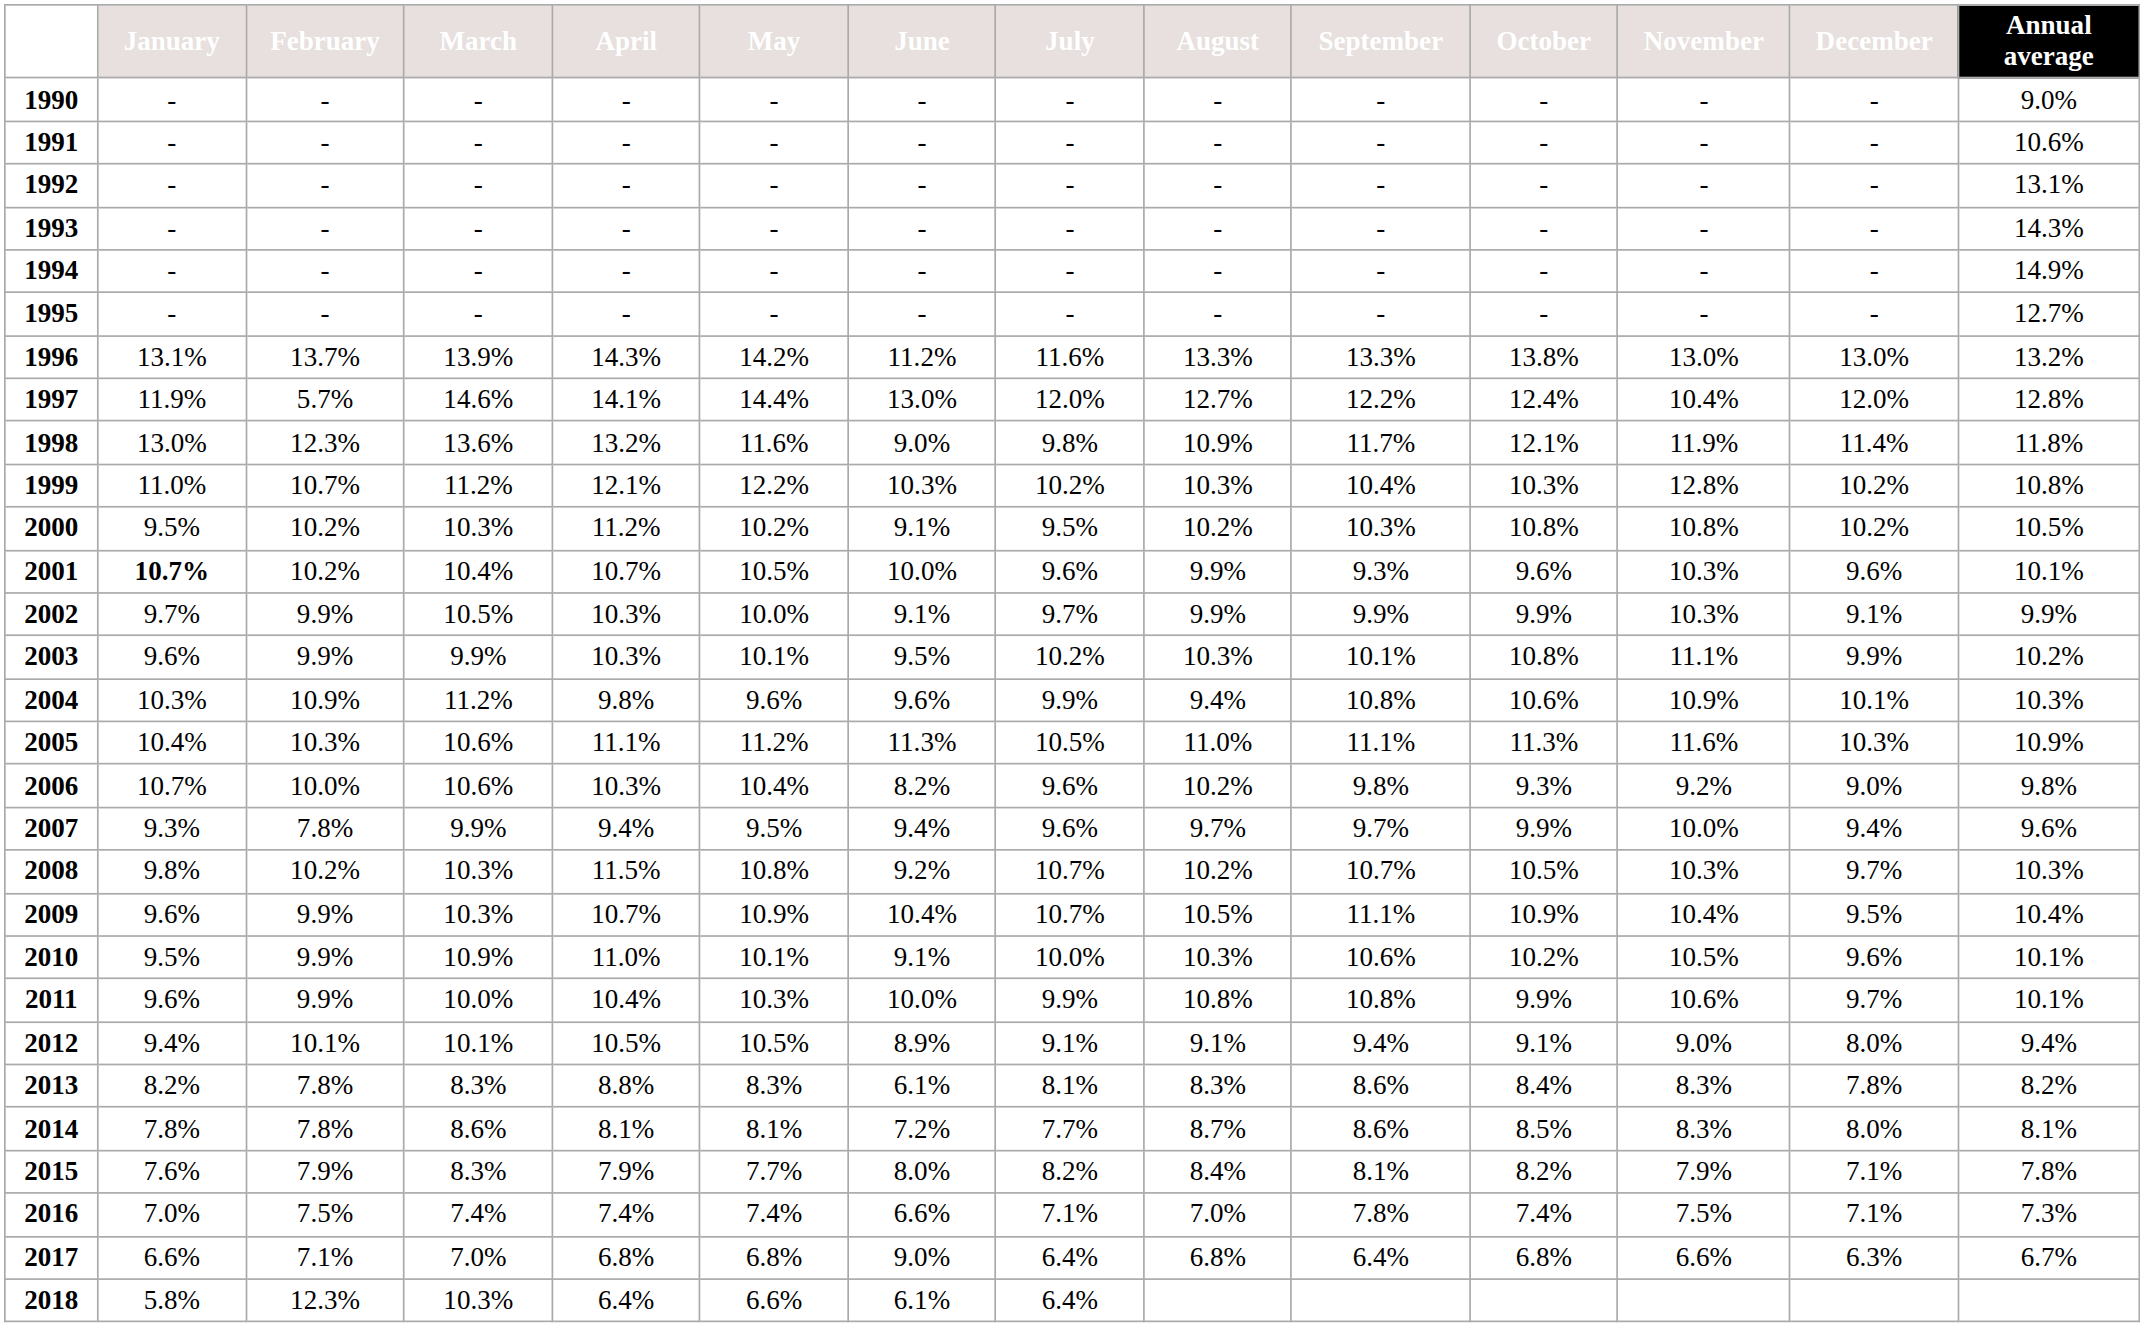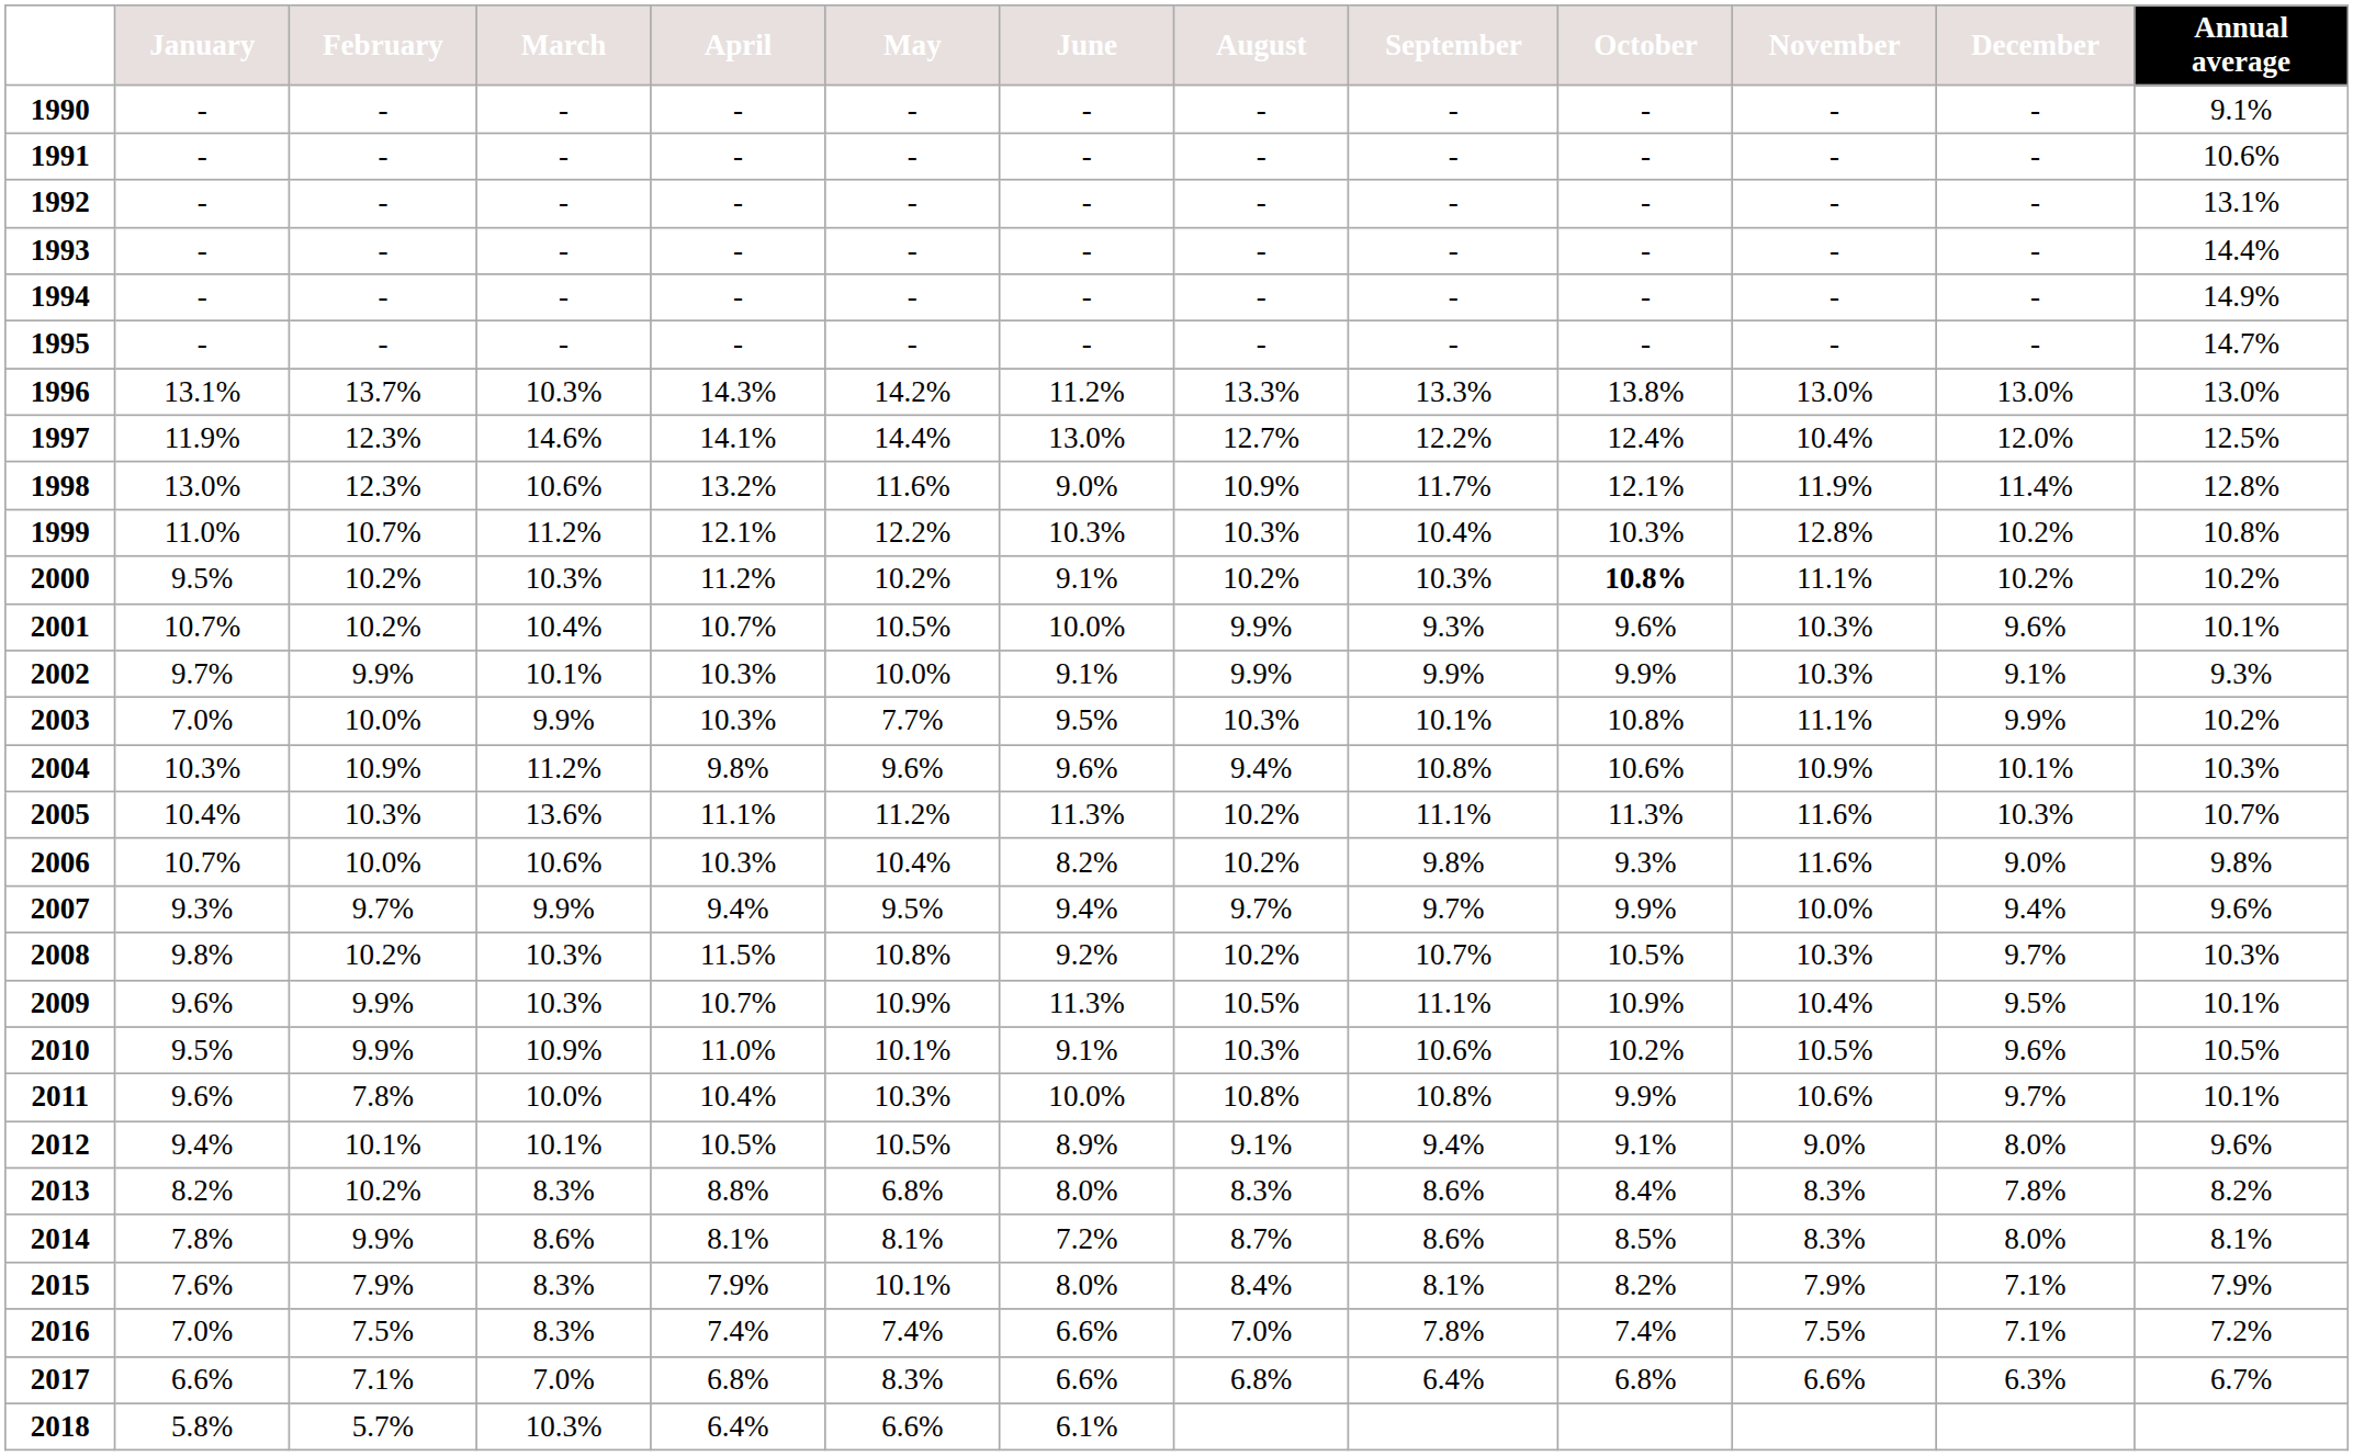 <table class="wikitable" style="width:100%; margin:auto; background:#ffffff;">
 <tr>
 <th style="background:#FFFFFF; color:#FFFFFF;" width="35px"></th>
 <th style="background:#E7E0DE; color:#FFFFFF;" width="60px">January</th>
 <th style="background:#E7E0DE; color:#FFFFFF;" width="60px">February</th>
 <th style="background:#E7E0DE; color:#FFFFFF;" width="60px">March</th>
 <th style="background:#E7E0DE; color:#FFFFFF;" width="60px">April</th>
 <th style="background:#E7E0DE; color:#FFFFFF;" width="60px">May</th>
 <th style="background:#E7E0DE; color:#FFFFFF;" width="60px">June</th>
-<th style="background:#E7E0DE; color:#FFFFFF;" width="60px">July</th>
 <th style="background:#E7E0DE; color:#FFFFFF;" width="60px">August</th>
 <th style="background:#E7E0DE; color:#FFFFFF;" width="60px">September</th>
 <th style="background:#E7E0DE; color:#FFFFFF;" width="60px">October</th>
 <th style="background:#E7E0DE; color:#FFFFFF;" width="60px">November</th>
 <th style="background:#E7E0DE; color:#FFFFFF;" width="60px">December</th>
 <th style="background:#000000; color:#FFFFFF;" width="75px">Annual average</th>
 </tr>
 <tr align="center">
 <td><strong>1990</strong></td>
 <td>-</td>
 <td>-</td>
 <td>-</td>
 <td>-</td>
 <td>-</td>
 <td>-</td>
 <td>-</td>
 <td>-</td>
 <td>-</td>
 <td>-</td>
 <td>-</td>
-<td>-</td>
-<td>9.0%</td>
+<td>9.1%</td>
 </tr>
 <tr align="center">
 <td><strong>1991</strong></td>
-<td>-</td>
 <td>-</td>
 <td>-</td>
 <td>-</td>
 <td>-</td>
 <td>-</td>
 <td>-</td>
 <td>-</td>
 <td>-</td>
 <td>-</td>
 <td>-</td>
 <td>-</td>
 <td> 10.6%</td>
 </tr>
 <tr align="center">
 <td><strong>1992</strong></td>
 <td>-</td>
 <td>-</td>
 <td>-</td>
 <td>-</td>
 <td>-</td>
 <td>-</td>
 <td>-</td>
 <td>-</td>
 <td>-</td>
 <td>-</td>
 <td>-</td>
-<td>-</td>
 <td> 13.1%</td>
 </tr>
 <tr align="center">
 <td><strong>1993</strong></td>
 <td>-</td>
 <td>-</td>
 <td>-</td>
 <td>-</td>
 <td>-</td>
 <td>-</td>
 <td>-</td>
 <td>-</td>
 <td>-</td>
 <td>-</td>
 <td>-</td>
-<td>-</td>
-<td> 14.3%</td>
+<td> 14.4%</td>
 </tr>
 <tr align="center">
 <td><strong>1994</strong></td>
-<td>-</td>
 <td>-</td>
 <td>-</td>
 <td>-</td>
 <td>-</td>
 <td>-</td>
 <td>-</td>
 <td>-</td>
 <td>-</td>
 <td>-</td>
 <td>-</td>
 <td>-</td>
 <td> 14.9%</td>
 </tr>
 <tr align="center">
 <td><strong>1995</strong></td>
 <td>-</td>
 <td>-</td>
 <td>-</td>
 <td>-</td>
 <td>-</td>
 <td>-</td>
 <td>-</td>
 <td>-</td>
 <td>-</td>
 <td>-</td>
 <td>-</td>
-<td>-</td>
-<td> 12.7%</td>
+<td> 14.7%</td>
 </tr>
 <tr align="center">
 <td><strong>1996</strong></td>
 <td>13.1%</td>
 <td>13.7%</td>
-<td>13.9%</td>
+<td>10.3%</td>
 <td>14.3%</td>
 <td>14.2%</td>
 <td>11.2%</td>
-<td>11.6%</td>
 <td>13.3%</td>
 <td>13.3%</td>
 <td>13.8%</td>
 <td>13.0%</td>
 <td>13.0%</td>
-<td> 13.2%</td>
+<td> 13.0%</td>
 </tr>
 <tr align="center">
 <td><strong>1997</strong></td>
 <td>11.9%</td>
-<td>5.7%</td>
+<td>12.3%</td>
 <td>14.6%</td>
 <td>14.1%</td>
 <td>14.4%</td>
 <td>13.0%</td>
-<td>12.0%</td>
 <td>12.7%</td>
 <td>12.2%</td>
 <td>12.4%</td>
 <td>10.4%</td>
 <td>12.0%</td>
-<td> 12.8%</td>
+<td> 12.5%</td>
 </tr>
 <tr align="center">
 <td><strong>1998</strong></td>
 <td>13.0%</td>
 <td>12.3%</td>
-<td>13.6%</td>
+<td>10.6%</td>
 <td>13.2%</td>
 <td>11.6%</td>
 <td>9.0%</td>
-<td>9.8%</td>
 <td>10.9%</td>
 <td>11.7%</td>
 <td>12.1%</td>
 <td>11.9%</td>
 <td>11.4%</td>
-<td> 11.8%</td>
+<td> 12.8%</td>
 </tr>
 <tr align="center">
 <td><strong>1999</strong></td>
 <td>11.0%</td>
 <td>10.7%</td>
 <td>11.2%</td>
 <td>12.1%</td>
 <td>12.2%</td>
 <td>10.3%</td>
-<td>10.2%</td>
 <td>10.3%</td>
 <td>10.4%</td>
 <td>10.3%</td>
 <td>12.8%</td>
 <td>10.2%</td>
 <td> 10.8%</td>
 </tr>
 <tr align="center">
 <td><strong>2000</strong></td>
 <td>9.5%</td>
 <td>10.2%</td>
 <td>10.3%</td>
 <td>11.2%</td>
 <td>10.2%</td>
 <td>9.1%</td>
-<td>9.5%</td>
 <td>10.2%</td>
 <td>10.3%</td>
-<td>10.8%</td>
-<td>10.8%</td>
+<td><strong>10.8%</strong></td>
+<td>11.1%</td>
 <td>10.2%</td>
-<td> 10.5%</td>
+<td> 10.2%</td>
 </tr>
 <tr align="center">
 <td><strong>2001</strong></td>
-<td><strong>10.7%</strong></td>
+<td>10.7%</td>
 <td>10.2%</td>
 <td>10.4%</td>
 <td>10.7%</td>
 <td>10.5%</td>
 <td>10.0%</td>
-<td>9.6%</td>
 <td>9.9%</td>
 <td>9.3%</td>
 <td>9.6%</td>
 <td>10.3%</td>
 <td>9.6%</td>
 <td> 10.1%</td>
 </tr>
 <tr align="center">
 <td><strong>2002</strong></td>
 <td>9.7%</td>
 <td>9.9%</td>
-<td>10.5%</td>
+<td>10.1%</td>
 <td>10.3%</td>
 <td>10.0%</td>
 <td>9.1%</td>
-<td>9.7%</td>
 <td>9.9%</td>
 <td>9.9%</td>
 <td>9.9%</td>
 <td>10.3%</td>
 <td>9.1%</td>
-<td> 9.9%</td>
+<td> 9.3%</td>
 </tr>
 <tr align="center">
 <td><strong>2003</strong></td>
-<td>9.6%</td>
-<td>9.9%</td>
+<td>7.0%</td>
+<td>10.0%</td>
 <td>9.9%</td>
 <td>10.3%</td>
-<td>10.1%</td>
+<td>7.7%</td>
 <td>9.5%</td>
-<td>10.2%</td>
 <td>10.3%</td>
 <td>10.1%</td>
 <td>10.8%</td>
 <td>11.1%</td>
 <td>9.9%</td>
 <td> 10.2%</td>
 </tr>
 <tr align="center">
 <td><strong>2004</strong></td>
 <td>10.3%</td>
 <td>10.9%</td>
 <td>11.2%</td>
 <td>9.8%</td>
 <td>9.6%</td>
 <td>9.6%</td>
-<td>9.9%</td>
 <td>9.4%</td>
 <td>10.8%</td>
 <td>10.6%</td>
 <td>10.9%</td>
 <td>10.1%</td>
 <td> 10.3%</td>
 </tr>
 <tr align="center">
 <td><strong>2005</strong></td>
 <td>10.4%</td>
 <td>10.3%</td>
-<td>10.6%</td>
+<td>13.6%</td>
 <td>11.1%</td>
 <td>11.2%</td>
 <td>11.3%</td>
-<td>10.5%</td>
-<td>11.0%</td>
+<td>10.2%</td>
 <td>11.1%</td>
 <td>11.3%</td>
 <td>11.6%</td>
 <td>10.3%</td>
-<td> 10.9%</td>
+<td> 10.7%</td>
 </tr>
 <tr align="center">
 <td><strong>2006</strong></td>
 <td>10.7%</td>
 <td>10.0%</td>
 <td>10.6%</td>
 <td>10.3%</td>
 <td>10.4%</td>
 <td>8.2%</td>
-<td>9.6%</td>
 <td>10.2%</td>
 <td>9.8%</td>
 <td>9.3%</td>
-<td>9.2%</td>
+<td>11.6%</td>
 <td>9.0%</td>
 <td> 9.8%</td>
 </tr>
 <tr align="center">
 <td><strong>2007</strong></td>
 <td>9.3%</td>
-<td>7.8%</td>
+<td>9.7%</td>
 <td>9.9%</td>
 <td>9.4%</td>
 <td>9.5%</td>
 <td>9.4%</td>
-<td>9.6%</td>
 <td>9.7%</td>
 <td>9.7%</td>
 <td>9.9%</td>
 <td>10.0%</td>
 <td>9.4%</td>
 <td> 9.6%</td>
 </tr>
 <tr align="center">
 <td><strong>2008</strong></td>
 <td>9.8%</td>
 <td>10.2%</td>
 <td>10.3%</td>
 <td>11.5%</td>
 <td>10.8%</td>
 <td>9.2%</td>
-<td>10.7%</td>
 <td>10.2%</td>
 <td>10.7%</td>
 <td>10.5%</td>
 <td>10.3%</td>
 <td>9.7%</td>
 <td> 10.3%</td>
 </tr>
 <tr align="center">
 <td><strong>2009</strong></td>
 <td>9.6%</td>
 <td>9.9%</td>
 <td>10.3%</td>
 <td>10.7%</td>
 <td>10.9%</td>
-<td>10.4%</td>
-<td>10.7%</td>
+<td>11.3%</td>
 <td>10.5%</td>
 <td>11.1%</td>
 <td>10.9%</td>
 <td>10.4%</td>
 <td>9.5%</td>
-<td> 10.4%</td>
+<td> 10.1%</td>
 </tr>
 <tr align="center">
 <td><strong>2010</strong></td>
 <td>9.5%</td>
 <td>9.9%</td>
 <td>10.9%</td>
 <td>11.0%</td>
 <td>10.1%</td>
 <td>9.1%</td>
-<td>10.0%</td>
 <td>10.3%</td>
 <td>10.6%</td>
 <td>10.2%</td>
 <td>10.5%</td>
 <td>9.6%</td>
-<td> 10.1%</td>
+<td> 10.5%</td>
 </tr>
 <tr align="center">
 <td><strong>2011</strong></td>
 <td>9.6%</td>
-<td>9.9%</td>
+<td>7.8%</td>
 <td>10.0%</td>
 <td>10.4%</td>
 <td>10.3%</td>
 <td>10.0%</td>
-<td>9.9%</td>
 <td>10.8%</td>
 <td>10.8%</td>
 <td>9.9%</td>
 <td>10.6%</td>
 <td>9.7%</td>
 <td>10.1%</td>
 </tr>
 <tr align="center">
 <td><strong>2012</strong></td>
 <td>9.4%</td>
 <td>10.1%</td>
 <td>10.1%</td>
 <td>10.5%</td>
 <td>10.5%</td>
 <td>8.9%</td>
 <td>9.1%</td>
-<td>9.1%</td>
 <td>9.4%</td>
 <td>9.1%</td>
 <td>9.0%</td>
 <td>8.0%</td>
-<td> 9.4%</td>
+<td> 9.6%</td>
 </tr>
 <tr align="center">
 <td><strong>2013</strong></td>
 <td>8.2%</td>
-<td>7.8%</td>
+<td>10.2%</td>
 <td>8.3%</td>
 <td>8.8%</td>
-<td>8.3%</td>
-<td>6.1%</td>
-<td>8.1%</td>
+<td>6.8%</td>
+<td>8.0%</td>
 <td>8.3%</td>
 <td>8.6%</td>
 <td>8.4%</td>
 <td>8.3%</td>
 <td>7.8%</td>
 <td> 8.2%</td>
 </tr>
 <tr align="center">
 <td><strong>2014</strong></td>
 <td>7.8%</td>
-<td>7.8%</td>
+<td>9.9%</td>
 <td>8.6%</td>
 <td>8.1%</td>
 <td>8.1%</td>
 <td>7.2%</td>
-<td>7.7%</td>
 <td>8.7%</td>
 <td>8.6%</td>
 <td>8.5%</td>
 <td>8.3%</td>
 <td>8.0%</td>
 <td> 8.1%</td>
 </tr>
 <tr align="center">
 <td><strong>2015</strong></td>
 <td>7.6%</td>
 <td>7.9%</td>
 <td>8.3%</td>
 <td>7.9%</td>
-<td>7.7%</td>
+<td>10.1%</td>
 <td>8.0%</td>
-<td>8.2%</td>
 <td>8.4%</td>
 <td>8.1%</td>
 <td>8.2%</td>
 <td>7.9%</td>
 <td>7.1%</td>
-<td> 7.8%</td>
+<td> 7.9%</td>
 </tr>
 <tr align="center">
 <td><strong>2016</strong></td>
 <td>7.0%</td>
 <td>7.5%</td>
-<td>7.4%</td>
+<td>8.3%</td>
 <td>7.4%</td>
 <td>7.4%</td>
 <td>6.6%</td>
-<td>7.1%</td>
 <td>7.0%</td>
 <td>7.8%</td>
 <td>7.4%</td>
 <td>7.5%</td>
 <td>7.1%</td>
-<td> 7.3%</td>
+<td> 7.2%</td>
 </tr>
 <tr align="center">
 <td><strong>2017</strong></td>
 <td>6.6%</td>
 <td>7.1%</td>
 <td>7.0%</td>
 <td>6.8%</td>
-<td>6.8%</td>
-<td>9.0%</td>
-<td>6.4%</td>
+<td>8.3%</td>
+<td>6.6%</td>
 <td>6.8%</td>
 <td>6.4%</td>
 <td>6.8%</td>
 <td>6.6%</td>
 <td>6.3%</td>
 <td> 6.7%</td>
 </tr>
 <tr align="center">
 <td><strong>2018</strong></td>
 <td>5.8%</td>
-<td>12.3%</td>
+<td>5.7%</td>
 <td>10.3%</td>
 <td>6.4%</td>
 <td>6.6%</td>
 <td>6.1%</td>
-<td>6.4%</td>
 <td></td>
 <td></td>
 <td></td>
 <td></td>
 <td></td>
 <td></td>
 </tr>
 </table>
